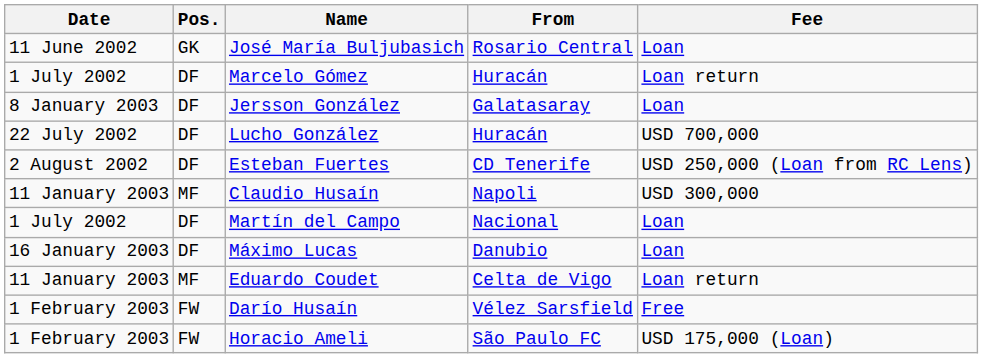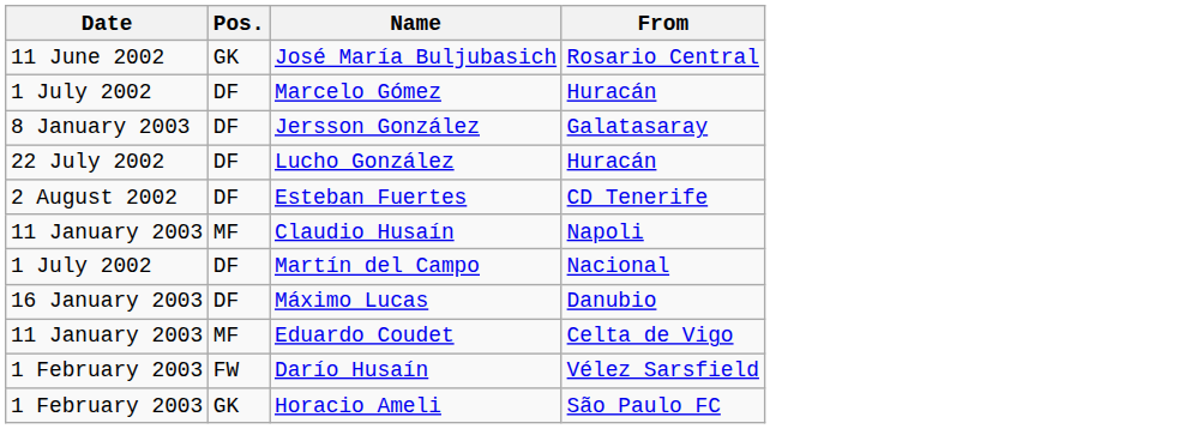 <table class="wikitable sortable">
 <tr>
 <th>Date</th>
 <th>Pos.</th>
 <th>Name</th>
 <th>From</th>
-<th>Fee</th>
 </tr>
 <tr>
 <td>11 June 2002</td>
 <td>GK</td>
 <td> <a href='#'>José María Buljubasich</a></td>
 <td> <a href='#'>Rosario Central</a></td>
-<td><a href='#'>Loan</a></td>
 </tr>
 <tr>
 <td>1 July 2002</td>
 <td>DF</td>
 <td> <a href='#'>Marcelo Gómez</a></td>
 <td> <a href='#'>Huracán</a></td>
-<td><a href='#'>Loan</a> return</td>
 </tr>
 <tr>
 <td>8 January 2003</td>
 <td>DF</td>
 <td> <a href='#'>Jersson González</a></td>
 <td> <a href='#'>Galatasaray</a></td>
-<td><a href='#'>Loan</a></td>
 </tr>
 <tr>
 <td>22 July 2002</td>
 <td>DF</td>
 <td> <a href='#'>Lucho González</a></td>
 <td> <a href='#'>Huracán</a></td>
-<td>USD 700,000</td>
 </tr>
 <tr>
 <td>2 August 2002</td>
 <td>DF</td>
 <td> <a href='#'>Esteban Fuertes</a></td>
 <td> <a href='#'>CD Tenerife</a></td>
-<td>USD 250,000 (<a href='#'>Loan</a> from <a href='#'>RC Lens</a>)</td>
 </tr>
 <tr>
 <td>11 January 2003</td>
 <td>MF</td>
 <td> <a href='#'>Claudio Husaín</a></td>
 <td> <a href='#'>Napoli</a></td>
-<td>USD 300,000</td>
 </tr>
 <tr>
 <td>1 July 2002</td>
 <td>DF</td>
 <td> <a href='#'>Martín del Campo</a></td>
 <td> <a href='#'>Nacional</a></td>
-<td><a href='#'>Loan</a></td>
 </tr>
 <tr>
 <td>16 January 2003</td>
 <td>DF</td>
 <td> <a href='#'>Máximo Lucas</a></td>
 <td> <a href='#'>Danubio</a></td>
-<td><a href='#'>Loan</a></td>
 </tr>
 <tr>
 <td>11 January 2003</td>
 <td>MF</td>
 <td> <a href='#'>Eduardo Coudet</a></td>
 <td> <a href='#'>Celta de Vigo</a></td>
-<td><a href='#'>Loan</a> return</td>
 </tr>
 <tr>
 <td>1 February 2003</td>
 <td>FW</td>
 <td> <a href='#'>Darío Husaín</a></td>
 <td> <a href='#'>Vélez Sarsfield</a></td>
-<td><a href='#'>Free</a></td>
 </tr>
 <tr>
 <td>1 February 2003</td>
-<td>FW</td>
+<td>GK</td>
 <td> <a href='#'>Horacio Ameli</a></td>
 <td> <a href='#'>São Paulo FC</a></td>
-<td>USD 175,000 (<a href='#'>Loan</a>)</td>
 </tr>
 </table>
